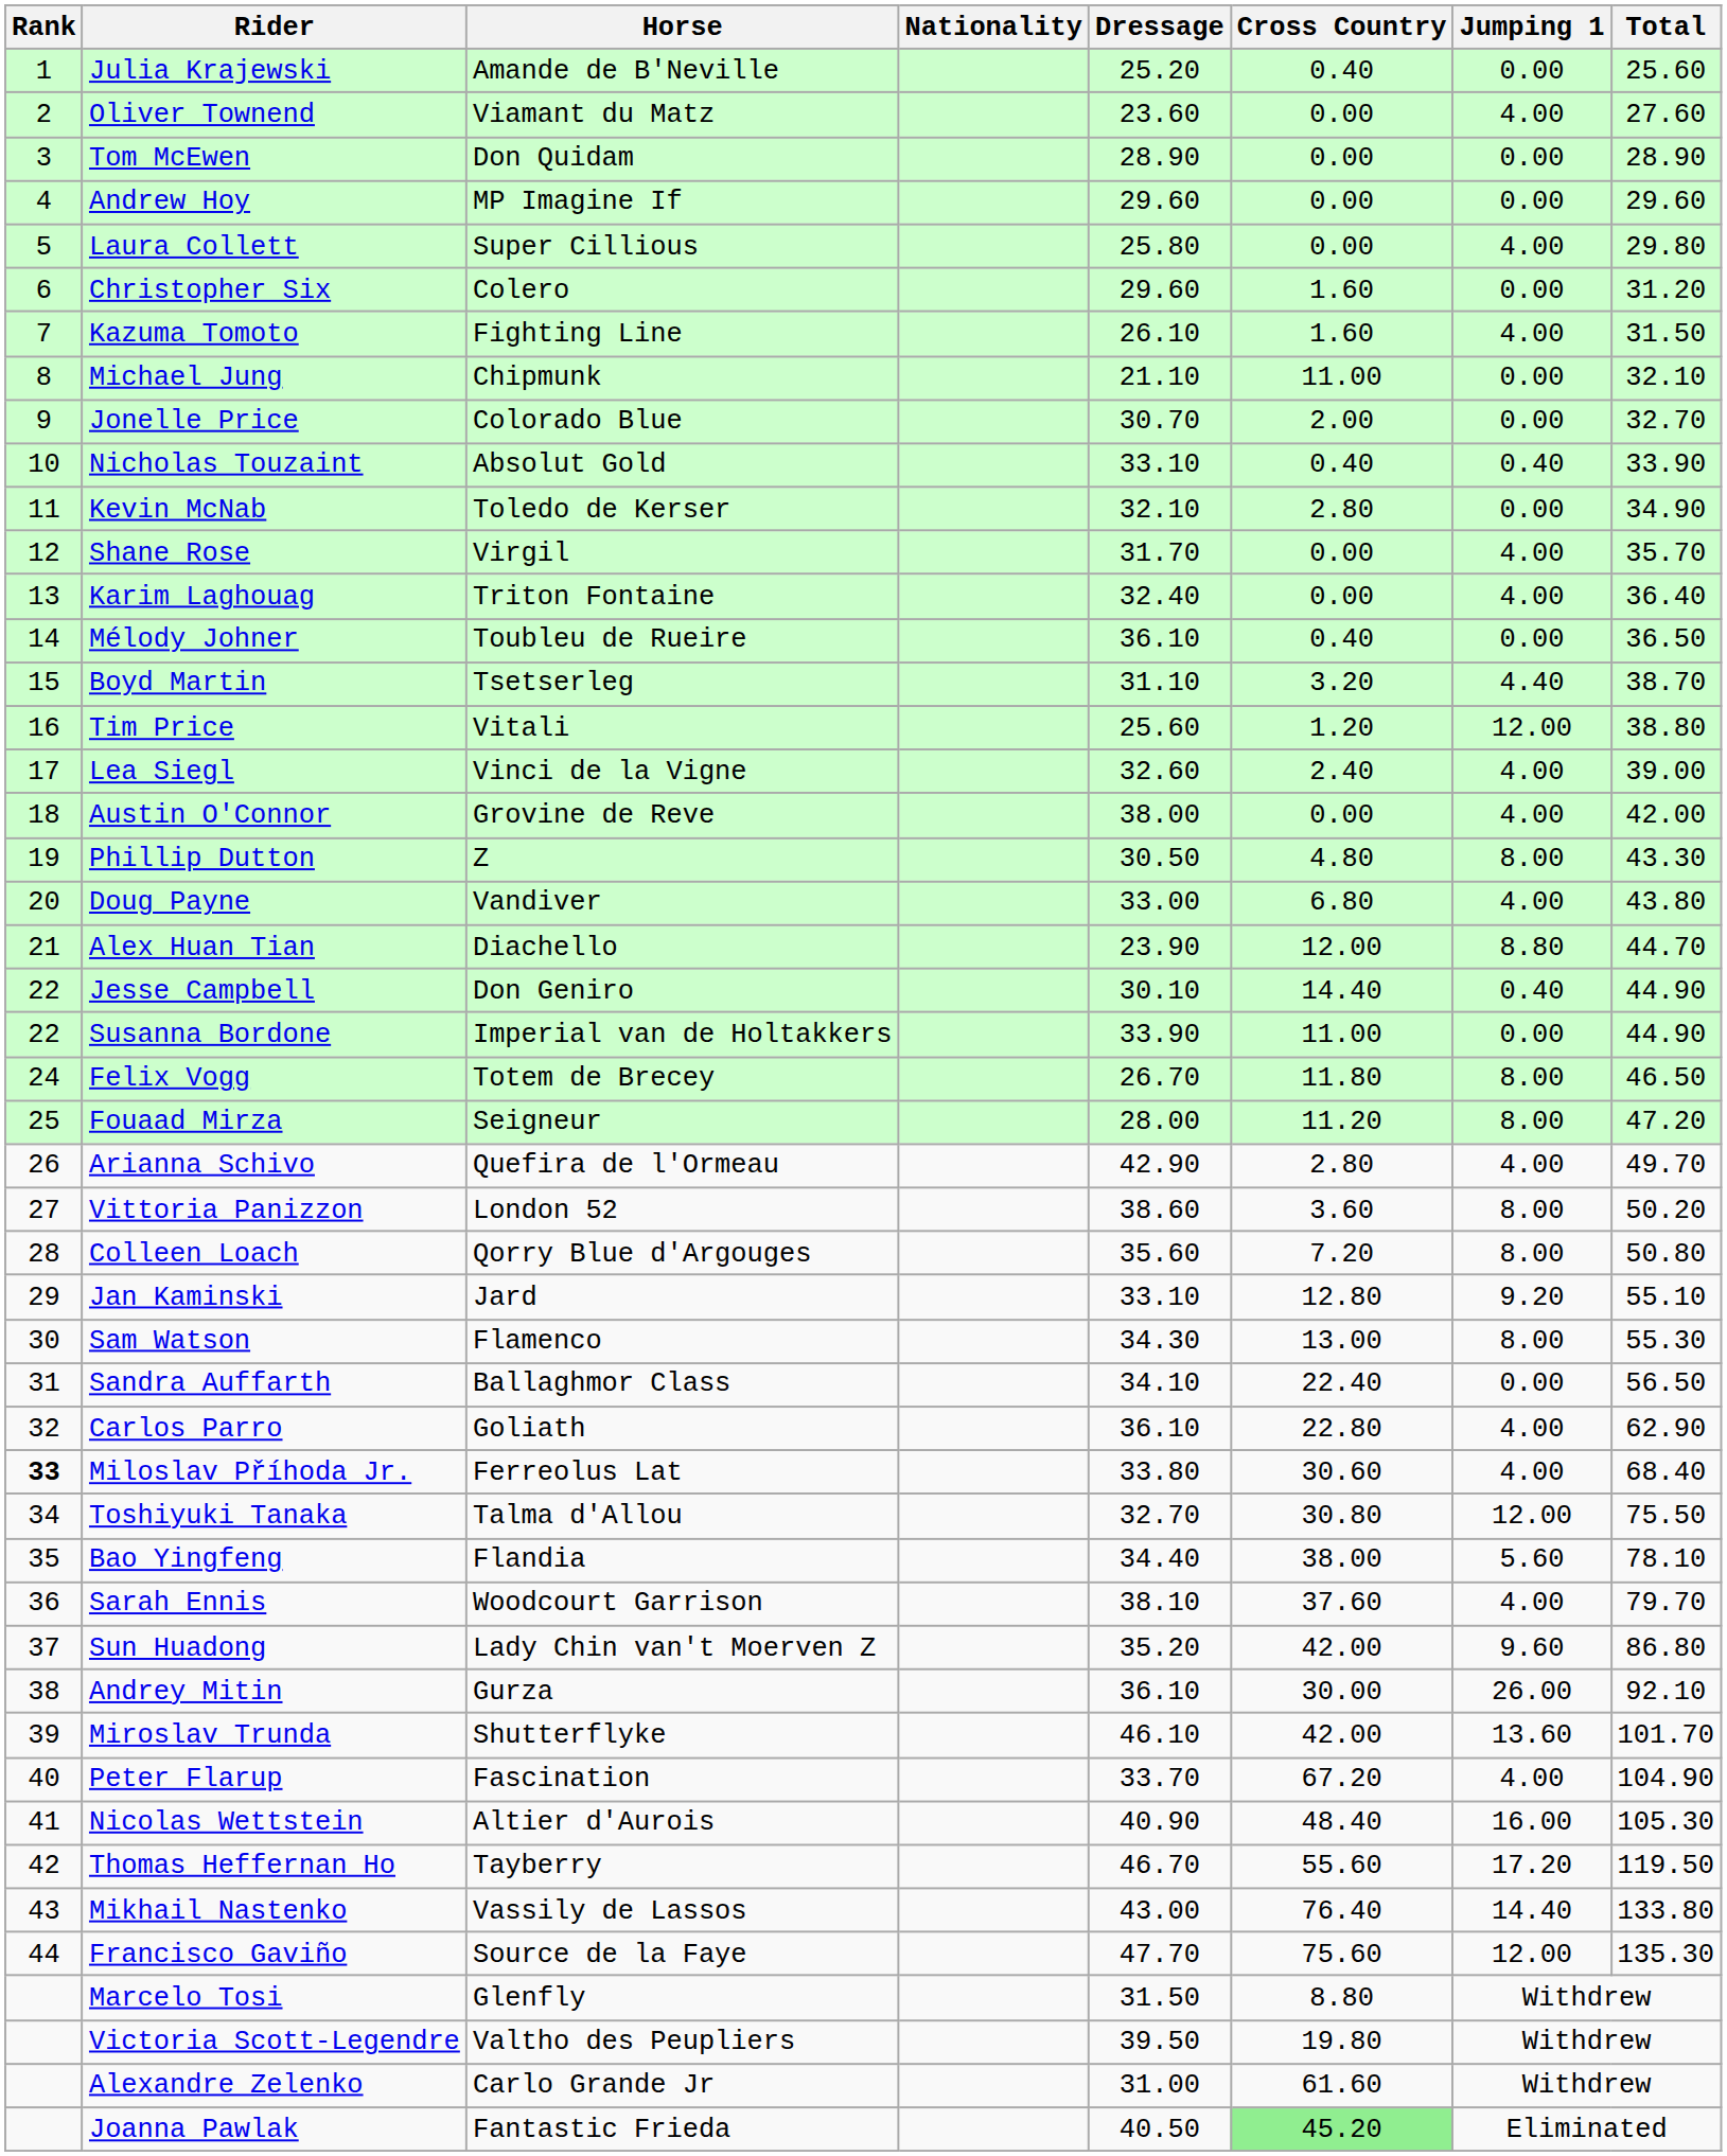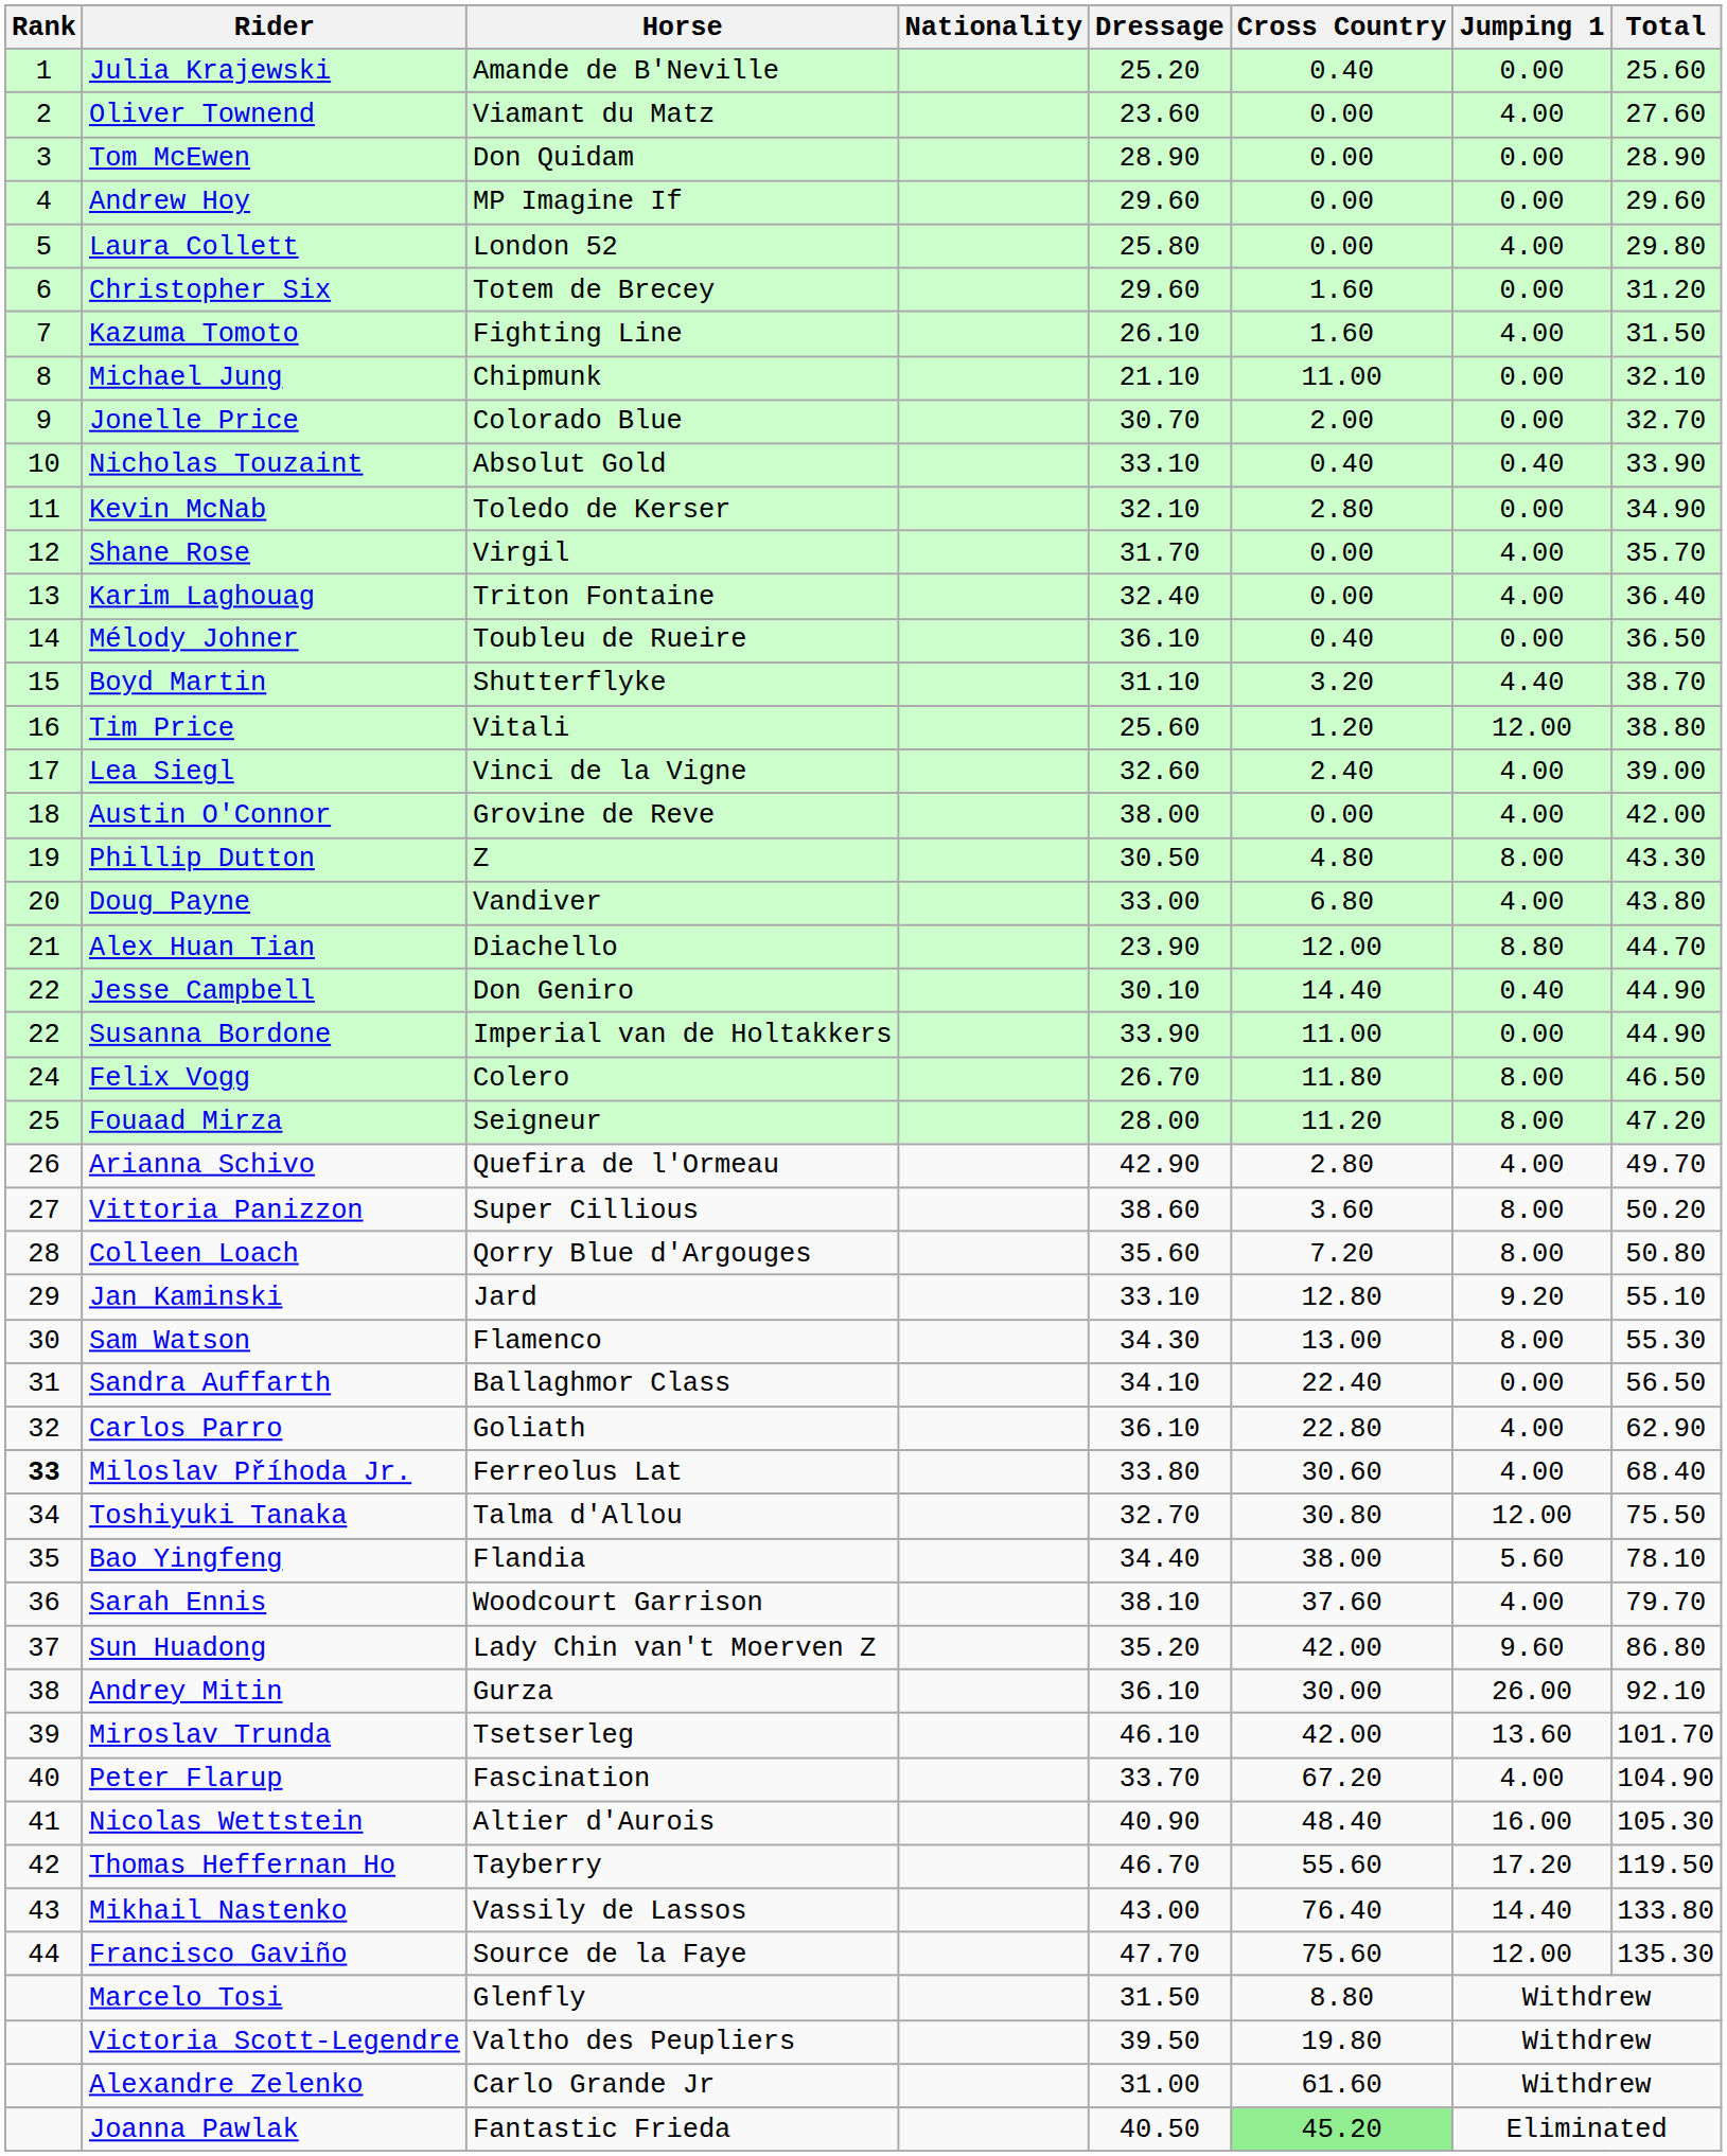 <table class="wikitable sortable" style="text-align:center">
 <tr>
 <th>Rank</th>
 <th>Rider</th>
 <th>Horse</th>
 <th>Nationality</th>
 <th>Dressage</th>
 <th>Cross Country</th>
 <th>Jumping 1</th>
 <th>Total</th>
 </tr>
 <tr bgcolor=#ccffcc>
 <td>1</td>
 <td align="left"><a href='#'>Julia Krajewski</a></td>
 <td align="left">Amande de B'Neville</td>
 <td align="left"></td>
 <td>25.20</td>
 <td>0.40</td>
 <td>0.00</td>
 <td>25.60</td>
 </tr>
 <tr bgcolor=#ccffcc>
 <td>2</td>
 <td align="left"><a href='#'>Oliver Townend</a></td>
 <td align="left">Viamant du Matz</td>
 <td align="left"></td>
 <td>23.60</td>
 <td>0.00</td>
 <td>4.00</td>
 <td>27.60</td>
 </tr>
 <tr bgcolor=#ccffcc>
 <td>3</td>
 <td align="left"><a href='#'>Tom McEwen</a></td>
 <td align="left">Don Quidam</td>
 <td align="left"></td>
 <td>28.90</td>
 <td>0.00</td>
 <td>0.00</td>
 <td>28.90</td>
 </tr>
 <tr bgcolor=#ccffcc>
 <td>4</td>
 <td align="left"><a href='#'>Andrew Hoy</a></td>
 <td align="left">MP Imagine If</td>
 <td align="left"></td>
 <td>29.60</td>
 <td>0.00</td>
 <td>0.00</td>
 <td>29.60</td>
 </tr>
 <tr bgcolor=#ccffcc>
 <td>5</td>
 <td align="left"><a href='#'>Laura Collett</a></td>
-<td align="left">Super Cillious</td>
+<td align="left">London 52</td>
 <td align="left"></td>
 <td>25.80</td>
 <td>0.00</td>
 <td>4.00</td>
 <td>29.80</td>
 </tr>
 <tr bgcolor=#ccffcc>
 <td>6</td>
 <td align="left"><a href='#'>Christopher Six</a></td>
-<td align="left">Colero</td>
+<td align="left">Totem de Brecey</td>
 <td align="left"></td>
 <td>29.60</td>
 <td>1.60</td>
 <td>0.00</td>
 <td>31.20</td>
 </tr>
 <tr bgcolor=#ccffcc>
 <td>7</td>
 <td align="left"><a href='#'>Kazuma Tomoto</a></td>
 <td align="left">Fighting Line</td>
 <td align="left"></td>
 <td>26.10</td>
 <td>1.60</td>
 <td>4.00</td>
 <td>31.50</td>
 </tr>
 <tr bgcolor=#ccffcc>
 <td>8</td>
 <td align="left"><a href='#'>Michael Jung</a></td>
 <td align="left">Chipmunk</td>
 <td align="left"></td>
 <td>21.10</td>
 <td>11.00</td>
 <td>0.00</td>
 <td>32.10</td>
 </tr>
 <tr bgcolor=#ccffcc>
 <td>9</td>
 <td align="left"><a href='#'>Jonelle Price</a></td>
 <td align="left">Colorado Blue</td>
 <td align="left"></td>
 <td>30.70</td>
 <td>2.00</td>
 <td>0.00</td>
 <td>32.70</td>
 </tr>
 <tr bgcolor=#ccffcc>
 <td>10</td>
 <td align="left"><a href='#'>Nicholas Touzaint</a></td>
 <td align="left">Absolut Gold</td>
 <td align="left"></td>
 <td>33.10</td>
 <td>0.40</td>
 <td>0.40</td>
 <td>33.90</td>
 </tr>
 <tr bgcolor=#ccffcc>
 <td>11</td>
 <td align="left"><a href='#'>Kevin McNab</a></td>
 <td align="left">Toledo de Kerser</td>
 <td align="left"></td>
 <td>32.10</td>
 <td>2.80</td>
 <td>0.00</td>
 <td>34.90</td>
 </tr>
 <tr bgcolor=#ccffcc>
 <td>12</td>
 <td align="left"><a href='#'>Shane Rose</a></td>
 <td align="left">Virgil</td>
 <td align="left"></td>
 <td>31.70</td>
 <td>0.00</td>
 <td>4.00</td>
 <td>35.70</td>
 </tr>
 <tr bgcolor=#ccffcc>
 <td>13</td>
 <td align="left"><a href='#'>Karim Laghouag</a></td>
 <td align="left">Triton Fontaine</td>
 <td align="left"></td>
 <td>32.40</td>
 <td>0.00</td>
 <td>4.00</td>
 <td>36.40</td>
 </tr>
 <tr bgcolor=#ccffcc>
 <td>14</td>
 <td align="left"><a href='#'>Mélody Johner</a></td>
 <td align="left">Toubleu de Rueire</td>
 <td align="left"></td>
 <td>36.10</td>
 <td>0.40</td>
 <td>0.00</td>
 <td>36.50</td>
 </tr>
 <tr bgcolor=#ccffcc>
 <td>15</td>
 <td align="left"><a href='#'>Boyd Martin</a></td>
-<td align="left">Tsetserleg</td>
+<td align="left">Shutterflyke</td>
 <td align="left"></td>
 <td>31.10</td>
 <td>3.20</td>
 <td>4.40</td>
 <td>38.70</td>
 </tr>
 <tr bgcolor=#ccffcc>
 <td>16</td>
 <td align="left"><a href='#'>Tim Price</a></td>
 <td align="left">Vitali</td>
 <td align="left"></td>
 <td>25.60</td>
 <td>1.20</td>
 <td>12.00</td>
 <td>38.80</td>
 </tr>
 <tr bgcolor=#ccffcc>
 <td>17</td>
 <td align="left"><a href='#'>Lea Siegl</a></td>
 <td align="left">Vinci de la Vigne</td>
 <td align="left"></td>
 <td>32.60</td>
 <td>2.40</td>
 <td>4.00</td>
 <td>39.00</td>
 </tr>
 <tr bgcolor=#ccffcc>
 <td>18</td>
 <td align="left"><a href='#'>Austin O'Connor</a></td>
 <td align="left">Grovine de Reve</td>
 <td align="left"></td>
 <td>38.00</td>
 <td>0.00</td>
 <td>4.00</td>
 <td>42.00</td>
 </tr>
 <tr bgcolor=#ccffcc>
 <td>19</td>
 <td align="left"><a href='#'>Phillip Dutton</a></td>
 <td align="left">Z</td>
 <td align="left"></td>
 <td>30.50</td>
 <td>4.80</td>
 <td>8.00</td>
 <td>43.30</td>
 </tr>
 <tr bgcolor=#ccffcc>
 <td>20</td>
 <td align="left"><a href='#'>Doug Payne</a></td>
 <td align="left">Vandiver</td>
 <td align="left"></td>
 <td>33.00</td>
 <td>6.80</td>
 <td>4.00</td>
 <td>43.80</td>
 </tr>
 <tr bgcolor=#ccffcc>
 <td>21</td>
 <td align="left"><a href='#'>Alex Huan Tian</a></td>
 <td align="left">Diachello</td>
 <td align="left"></td>
 <td>23.90</td>
 <td>12.00</td>
 <td>8.80</td>
 <td>44.70</td>
 </tr>
 <tr bgcolor=#ccffcc>
 <td>22</td>
 <td align="left"><a href='#'>Jesse Campbell</a></td>
 <td align="left">Don Geniro</td>
 <td align="left"></td>
 <td>30.10</td>
 <td>14.40</td>
 <td>0.40</td>
 <td>44.90</td>
 </tr>
 <tr bgcolor=#ccffcc>
 <td>22</td>
 <td align="left"><a href='#'>Susanna Bordone</a></td>
 <td align="left">Imperial van de Holtakkers</td>
 <td align="left"></td>
 <td>33.90</td>
 <td>11.00</td>
 <td>0.00</td>
 <td>44.90</td>
 </tr>
 <tr bgcolor=#ccffcc>
 <td>24</td>
 <td align="left"><a href='#'>Felix Vogg</a></td>
-<td align="left">Totem de Brecey</td>
+<td align="left">Colero</td>
 <td align="left"></td>
 <td>26.70</td>
 <td>11.80</td>
 <td>8.00</td>
 <td>46.50</td>
 </tr>
 <tr bgcolor=#ccffcc>
 <td>25</td>
 <td align="left"><a href='#'>Fouaad Mirza</a></td>
 <td align="left">Seigneur</td>
 <td align="left"></td>
 <td>28.00</td>
 <td>11.20</td>
 <td>8.00</td>
 <td>47.20</td>
 </tr>
 <tr>
 <td>26</td>
 <td align="left"><a href='#'>Arianna Schivo</a></td>
 <td align="left">Quefira de l'Ormeau</td>
 <td align="left"></td>
 <td>42.90</td>
 <td>2.80</td>
 <td>4.00</td>
 <td>49.70</td>
 </tr>
 <tr>
 <td>27</td>
 <td align="left"><a href='#'>Vittoria Panizzon</a></td>
-<td align="left">London 52</td>
+<td align="left">Super Cillious</td>
 <td align="left"></td>
 <td>38.60</td>
 <td>3.60</td>
 <td>8.00</td>
 <td>50.20</td>
 </tr>
 <tr>
 <td>28</td>
 <td align="left"><a href='#'>Colleen Loach</a></td>
 <td align="left">Qorry Blue d'Argouges</td>
 <td align="left"></td>
 <td>35.60</td>
 <td>7.20</td>
 <td>8.00</td>
 <td>50.80</td>
 </tr>
 <tr>
 <td>29</td>
 <td align="left"><a href='#'>Jan Kaminski</a></td>
 <td align="left">Jard</td>
 <td align="left"></td>
 <td>33.10</td>
 <td>12.80</td>
 <td>9.20</td>
 <td>55.10</td>
 </tr>
 <tr>
 <td>30</td>
 <td align="left"><a href='#'>Sam Watson</a></td>
 <td align="left">Flamenco</td>
 <td align="left"></td>
 <td>34.30</td>
 <td>13.00</td>
 <td>8.00</td>
 <td>55.30</td>
 </tr>
 <tr>
 <td>31</td>
 <td align="left"><a href='#'>Sandra Auffarth</a></td>
 <td align="left">Ballaghmor Class</td>
 <td align="left"></td>
 <td>34.10</td>
 <td>22.40</td>
 <td>0.00</td>
 <td>56.50</td>
 </tr>
 <tr>
 <td>32</td>
 <td align="left"><a href='#'>Carlos Parro</a></td>
 <td align="left">Goliath</td>
 <td align="left"></td>
 <td>36.10</td>
 <td>22.80</td>
 <td>4.00</td>
 <td>62.90</td>
 </tr>
 <tr>
 <td><strong>33</strong></td>
 <td align="left"><a href='#'>Miloslav Příhoda Jr.</a></td>
 <td align="left">Ferreolus Lat</td>
 <td align="left"></td>
 <td>33.80</td>
 <td>30.60</td>
 <td>4.00</td>
 <td>68.40</td>
 </tr>
 <tr>
 <td>34</td>
 <td align="left"><a href='#'>Toshiyuki Tanaka</a></td>
 <td align="left">Talma d'Allou</td>
 <td align="left"></td>
 <td>32.70</td>
 <td>30.80</td>
 <td>12.00</td>
 <td>75.50</td>
 </tr>
 <tr>
 <td>35</td>
 <td align="left"><a href='#'>Bao Yingfeng</a></td>
 <td align="left">Flandia</td>
 <td align="left"></td>
 <td>34.40</td>
 <td>38.00</td>
 <td>5.60</td>
 <td>78.10</td>
 </tr>
 <tr>
 <td>36</td>
 <td align="left"><a href='#'>Sarah Ennis</a></td>
 <td align="left">Woodcourt Garrison</td>
 <td align="left"></td>
 <td>38.10</td>
 <td>37.60</td>
 <td>4.00</td>
 <td>79.70</td>
 </tr>
 <tr>
 <td>37</td>
 <td align="left"><a href='#'>Sun Huadong</a></td>
 <td align="left">Lady Chin van't Moerven Z</td>
 <td align="left"></td>
 <td>35.20</td>
 <td>42.00</td>
 <td>9.60</td>
 <td>86.80</td>
 </tr>
 <tr>
 <td>38</td>
 <td align="left"><a href='#'>Andrey Mitin</a></td>
 <td align="left">Gurza</td>
 <td align="left"></td>
 <td>36.10</td>
 <td>30.00</td>
 <td>26.00</td>
 <td>92.10</td>
 </tr>
 <tr>
 <td>39</td>
 <td align="left"><a href='#'>Miroslav Trunda</a></td>
-<td align="left">Shutterflyke</td>
+<td align="left">Tsetserleg</td>
 <td align="left"></td>
 <td>46.10</td>
 <td>42.00</td>
 <td>13.60</td>
 <td>101.70</td>
 </tr>
 <tr>
 <td>40</td>
 <td align="left"><a href='#'>Peter Flarup</a></td>
 <td align="left">Fascination</td>
 <td align="left"></td>
 <td>33.70</td>
 <td>67.20</td>
 <td>4.00</td>
 <td>104.90</td>
 </tr>
 <tr>
 <td>41</td>
 <td align="left"><a href='#'>Nicolas Wettstein</a></td>
 <td align="left">Altier d'Aurois</td>
 <td align="left"></td>
 <td>40.90</td>
 <td>48.40</td>
 <td>16.00</td>
 <td>105.30</td>
 </tr>
 <tr>
 <td>42</td>
 <td align="left"><a href='#'>Thomas Heffernan Ho</a></td>
 <td align="left">Tayberry</td>
 <td align="left"></td>
 <td>46.70</td>
 <td>55.60</td>
 <td>17.20</td>
 <td>119.50</td>
 </tr>
 <tr>
 <td>43</td>
 <td align="left"><a href='#'>Mikhail Nastenko</a></td>
 <td align="left">Vassily de Lassos</td>
 <td align="left"></td>
 <td>43.00</td>
 <td>76.40</td>
 <td>14.40</td>
 <td>133.80</td>
 </tr>
 <tr>
 <td>44</td>
 <td align="left"><a href='#'>Francisco Gaviño</a></td>
 <td align="left">Source de la Faye</td>
 <td align="left"></td>
 <td>47.70</td>
 <td>75.60</td>
 <td>12.00</td>
 <td>135.30</td>
 </tr>
 <tr>
 <td></td>
 <td align="left"><a href='#'>Marcelo Tosi</a></td>
 <td align="left">Glenfly</td>
 <td align="left"></td>
 <td>31.50</td>
 <td>8.80</td>
 <td colspan="2">Withdrew</td>
 </tr>
 <tr>
 <td></td>
 <td align="left"><a href='#'>Victoria Scott-Legendre</a></td>
 <td align="left">Valtho des Peupliers</td>
 <td align="left"></td>
 <td>39.50</td>
 <td>19.80</td>
 <td colspan="2">Withdrew</td>
 </tr>
 <tr>
 <td></td>
 <td align="left"><a href='#'>Alexandre Zelenko</a></td>
 <td align="left">Carlo Grande Jr</td>
 <td align="left"></td>
 <td>31.00</td>
 <td>61.60</td>
 <td colspan="2">Withdrew</td>
 </tr>
 <tr>
 <td></td>
 <td align="left"><a href='#'>Joanna Pawlak</a></td>
 <td align="left">Fantastic Frieda</td>
 <td align="left"></td>
 <td>40.50</td>
 <td style="background: lightgreen;">45.20</td>
 <td colspan="2">Eliminated</td>
 </tr>
 </table>
